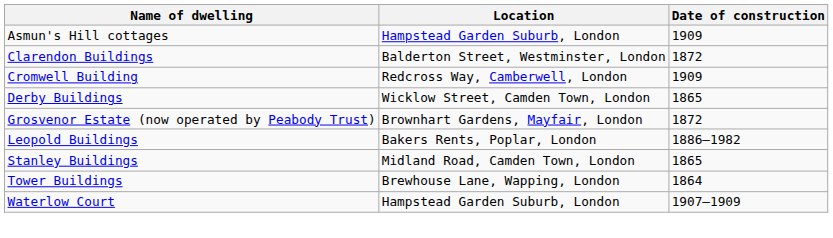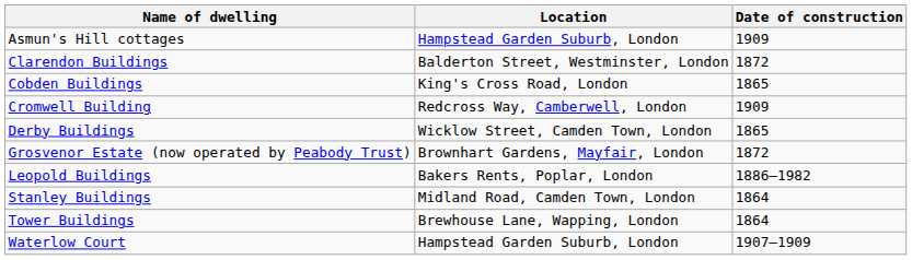 <table class="wikitable sortable">
 <tr>
 <th>Name of dwelling</th>
 <th>Location</th>
 <th>Date of construction</th>
 </tr>
 <tr>
 <td>Asmun's Hill cottages</td>
 <td><a href='#'>Hampstead Garden Suburb</a>, London</td>
 <td>1909</td>
 </tr>
 <tr>
 <td><a href='#'>Clarendon Buildings</a></td>
 <td>Balderton Street, Westminster, London</td>
 <td>1872</td>
+</tr>
+<tr>
+<td><a href='#'>Cobden Buildings</a></td>
+<td>King's Cross Road, London</td>
+<td>1865</td>
 </tr>
 <tr>
 <td><a href='#'>Cromwell Building</a></td>
 <td>Redcross Way, <a href='#'>Camberwell</a>, London</td>
 <td>1909</td>
 </tr>
 <tr>
 <td><a href='#'>Derby Buildings</a></td>
 <td>Wicklow Street, Camden Town, London</td>
 <td>1865</td>
 </tr>
 <tr>
 <td><a href='#'>Grosvenor Estate</a> (now operated by <a href='#'>Peabody Trust</a>)</td>
 <td>Brownhart Gardens, <a href='#'>Mayfair</a>, London</td>
 <td>1872</td>
 </tr>
 <tr>
 <td><a href='#'>Leopold Buildings</a></td>
 <td>Bakers Rents, Poplar, London</td>
 <td>1886–1982</td>
 </tr>
 <tr>
 <td><a href='#'>Stanley Buildings</a></td>
 <td>Midland Road, Camden Town, London</td>
-<td>1865</td>
+<td>1864</td>
 </tr>
 <tr>
 <td><a href='#'>Tower Buildings</a></td>
 <td>Brewhouse Lane, Wapping, London</td>
 <td>1864</td>
 </tr>
 <tr>
 <td><a href='#'>Waterlow Court</a></td>
 <td>Hampstead Garden Suburb, London</td>
 <td>1907–1909</td>
 </tr>
 </table>
